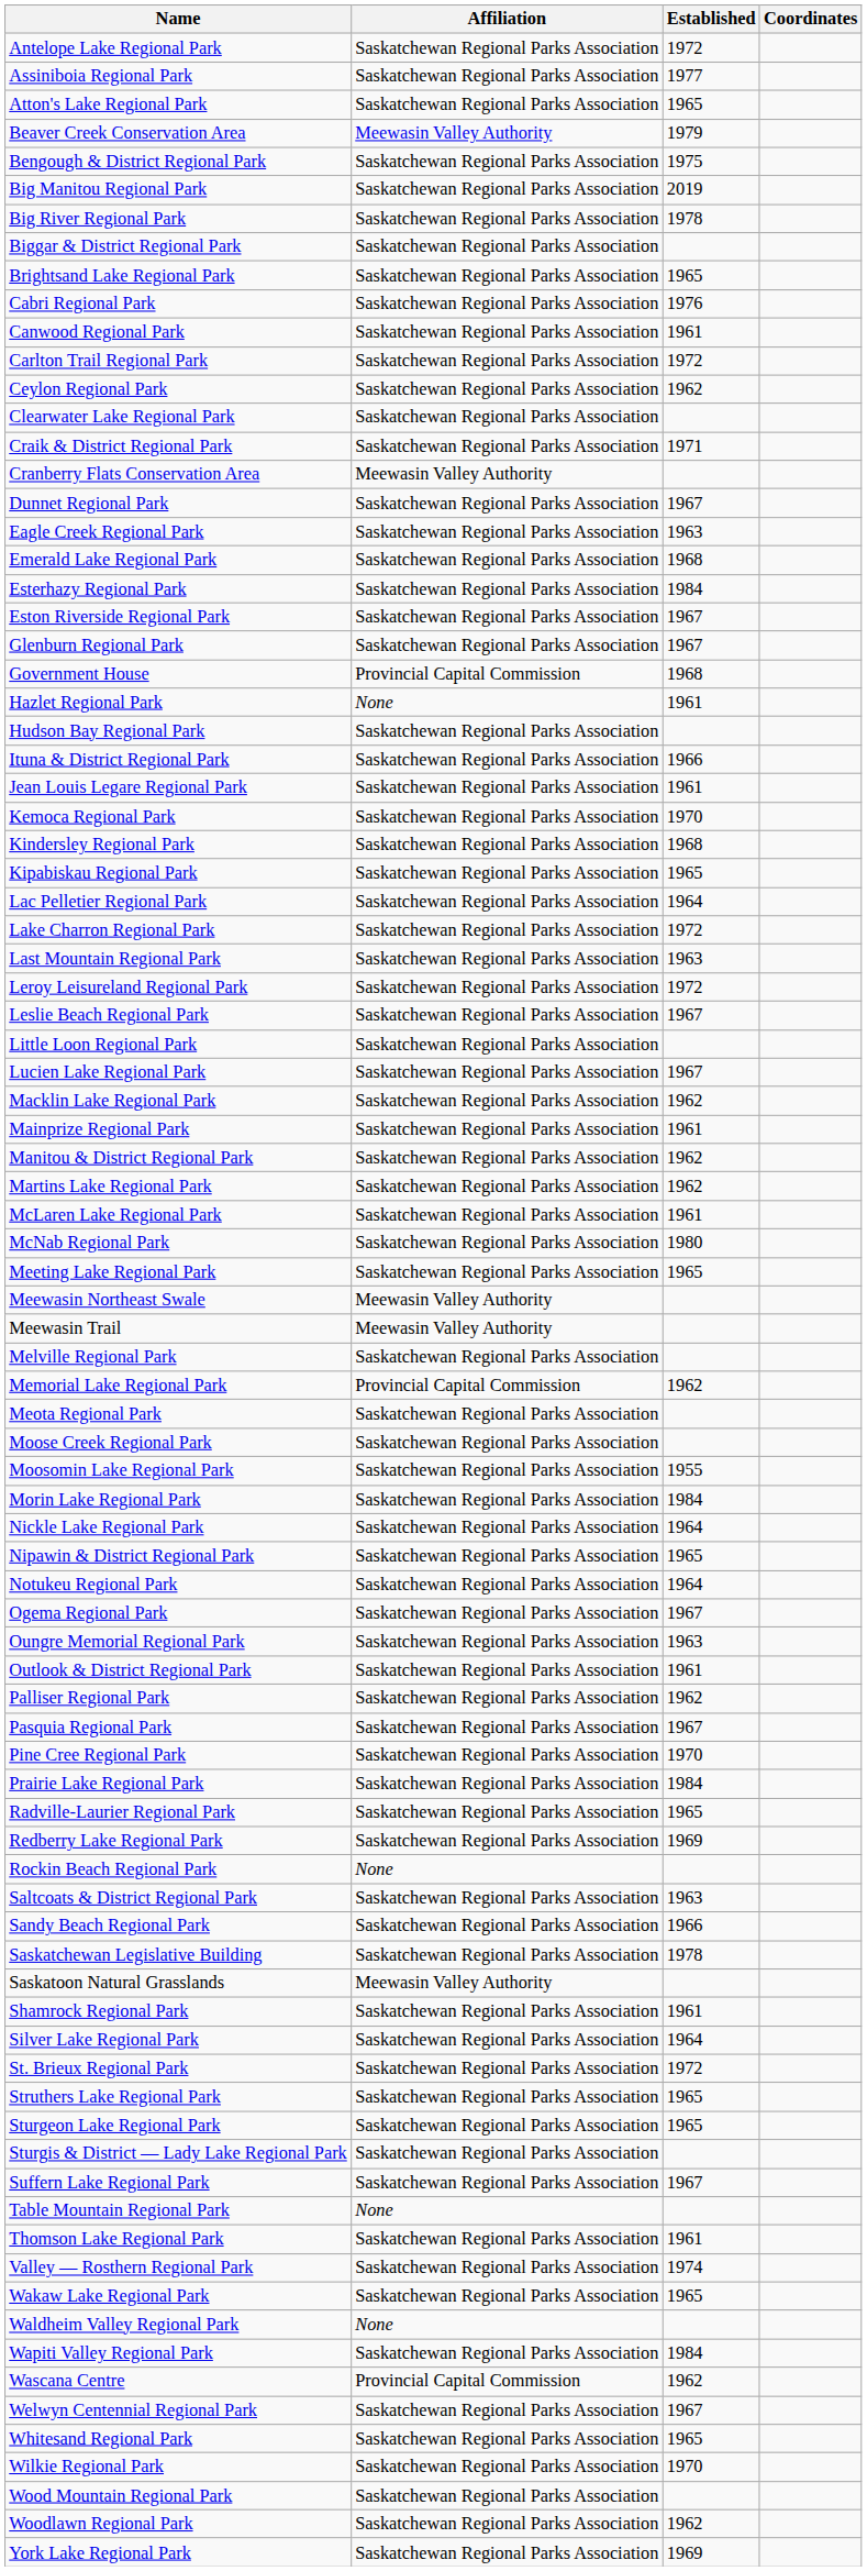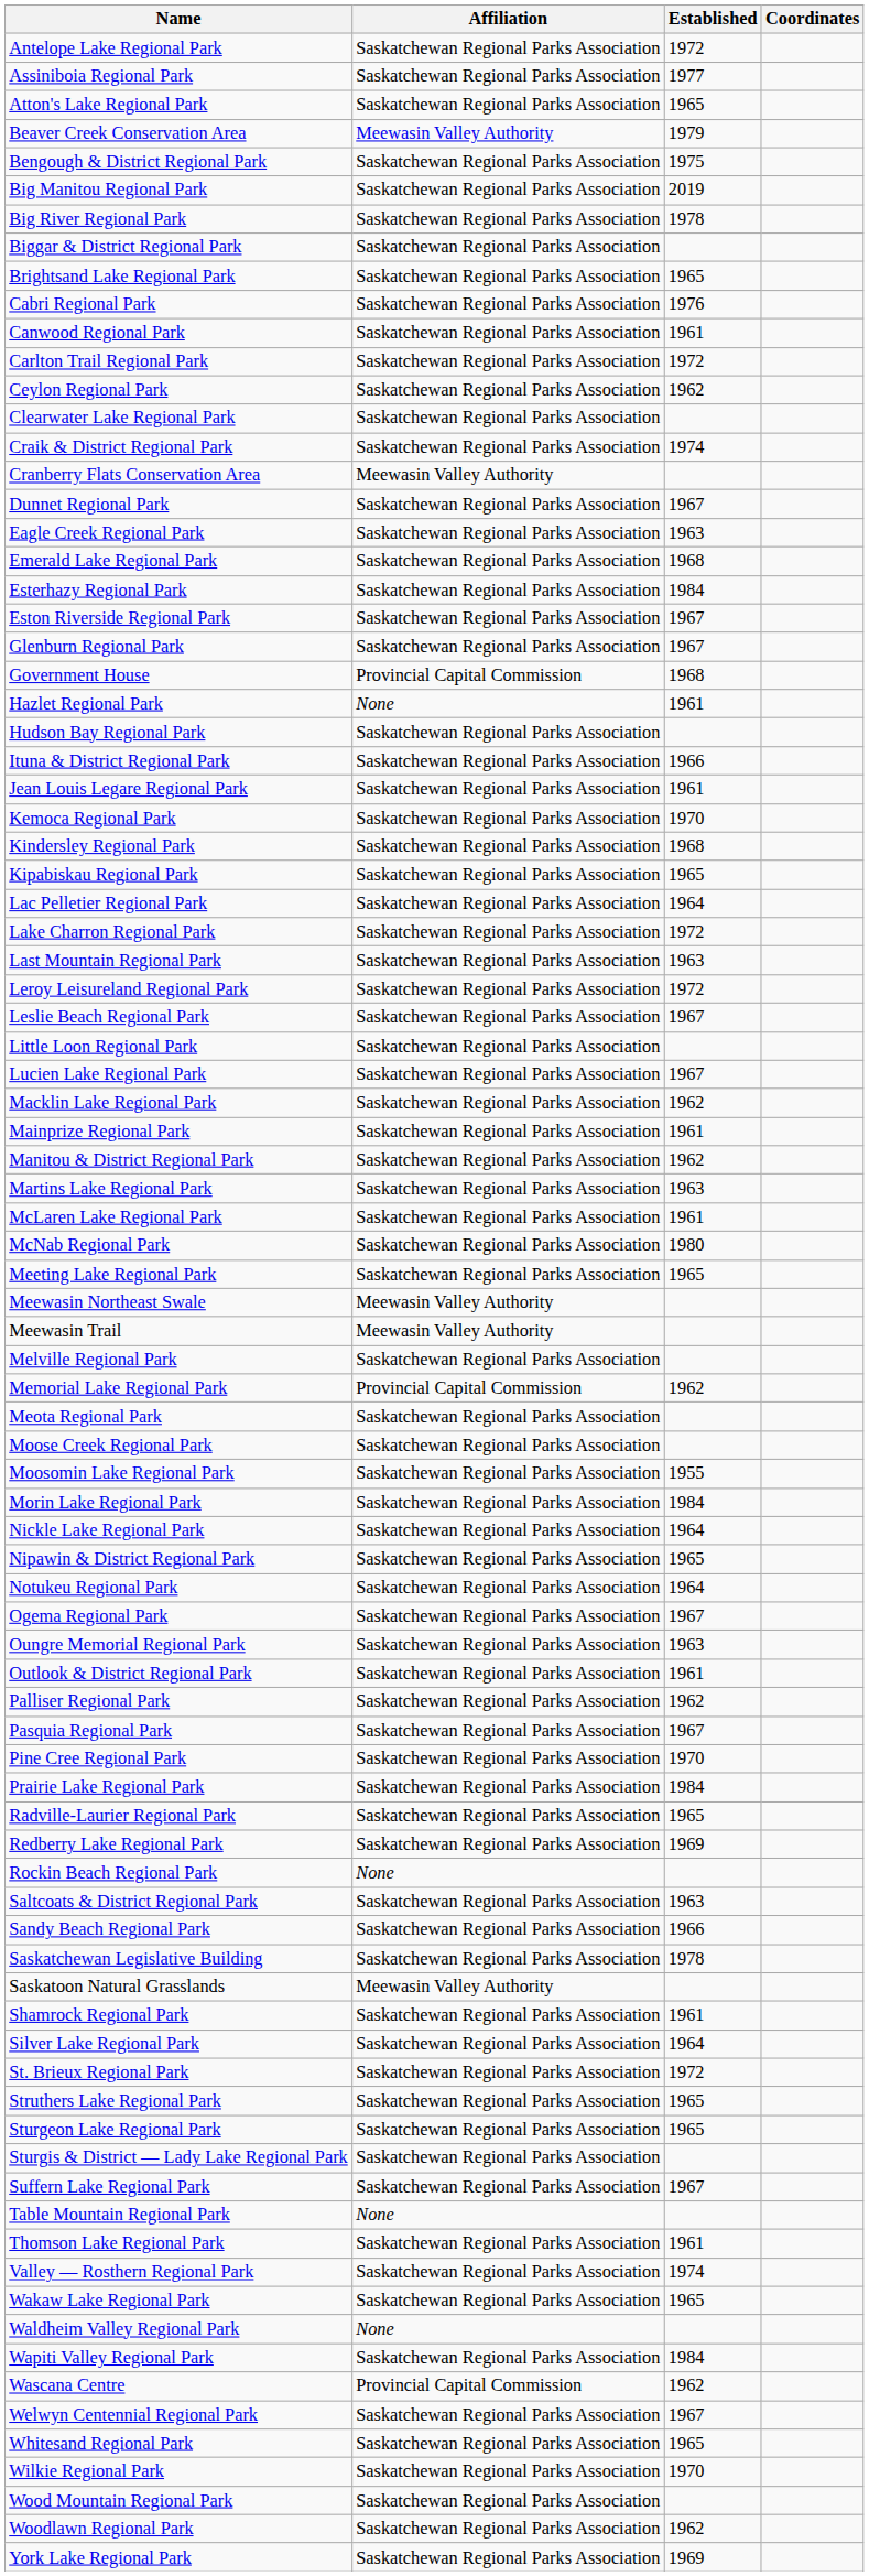 <table class="wikitable">
 <tr>
 <th>Name</th>
 <th>Affiliation</th>
 <th>Established</th>
 <th>Coordinates</th>
 </tr>
 <tr>
 <td><a href='#'>Antelope Lake Regional Park</a></td>
 <td>Saskatchewan Regional Parks Association</td>
 <td>1972</td>
 <td></td>
 </tr>
 <tr>
 <td><a href='#'>Assiniboia Regional Park</a></td>
 <td>Saskatchewan Regional Parks Association</td>
 <td>1977</td>
 <td></td>
 </tr>
 <tr>
 <td><a href='#'>Atton's Lake Regional Park</a></td>
 <td>Saskatchewan Regional Parks Association</td>
 <td>1965</td>
 <td></td>
 </tr>
 <tr>
 <td><a href='#'>Beaver Creek Conservation Area</a></td>
 <td><a href='#'>Meewasin Valley Authority</a></td>
 <td>1979</td>
 <td></td>
 </tr>
 <tr>
 <td><a href='#'>Bengough & District Regional Park</a></td>
 <td>Saskatchewan Regional Parks Association</td>
 <td>1975</td>
 <td></td>
 </tr>
 <tr>
 <td><a href='#'>Big Manitou Regional Park</a></td>
 <td>Saskatchewan Regional Parks Association</td>
 <td>2019</td>
 <td></td>
 </tr>
 <tr>
 <td><a href='#'>Big River Regional Park</a></td>
 <td>Saskatchewan Regional Parks Association</td>
 <td>1978</td>
 <td></td>
 </tr>
 <tr>
 <td><a href='#'>Biggar & District Regional Park</a></td>
 <td>Saskatchewan Regional Parks Association</td>
 <td></td>
 <td></td>
 </tr>
 <tr>
 <td><a href='#'>Brightsand Lake Regional Park</a></td>
 <td>Saskatchewan Regional Parks Association</td>
 <td>1965</td>
 <td></td>
 </tr>
 <tr>
 <td><a href='#'>Cabri Regional Park</a></td>
 <td>Saskatchewan Regional Parks Association</td>
 <td>1976</td>
 <td></td>
 </tr>
 <tr>
 <td><a href='#'>Canwood Regional Park</a></td>
 <td>Saskatchewan Regional Parks Association</td>
 <td>1961</td>
 <td></td>
 </tr>
 <tr>
 <td><a href='#'>Carlton Trail Regional Park</a></td>
 <td>Saskatchewan Regional Parks Association</td>
 <td>1972</td>
 <td></td>
 </tr>
 <tr>
 <td><a href='#'>Ceylon Regional Park</a></td>
 <td>Saskatchewan Regional Parks Association</td>
 <td>1962</td>
 <td></td>
 </tr>
 <tr>
 <td><a href='#'>Clearwater Lake Regional Park</a></td>
 <td>Saskatchewan Regional Parks Association</td>
 <td></td>
 <td></td>
 </tr>
 <tr>
 <td><a href='#'>Craik & District Regional Park</a></td>
 <td>Saskatchewan Regional Parks Association</td>
-<td>1971</td>
+<td>1974</td>
 <td></td>
 </tr>
 <tr>
 <td><a href='#'>Cranberry Flats Conservation Area</a></td>
 <td>Meewasin Valley Authority</td>
 <td></td>
 <td></td>
 </tr>
 <tr>
 <td><a href='#'>Dunnet Regional Park</a></td>
 <td>Saskatchewan Regional Parks Association</td>
 <td>1967</td>
 <td></td>
 </tr>
 <tr>
 <td><a href='#'>Eagle Creek Regional Park</a></td>
 <td>Saskatchewan Regional Parks Association</td>
 <td>1963</td>
 <td></td>
 </tr>
 <tr>
 <td><a href='#'>Emerald Lake Regional Park</a></td>
 <td>Saskatchewan Regional Parks Association</td>
 <td>1968</td>
 <td></td>
 </tr>
 <tr>
 <td><a href='#'>Esterhazy Regional Park</a></td>
 <td>Saskatchewan Regional Parks Association</td>
 <td>1984</td>
 <td></td>
 </tr>
 <tr>
 <td><a href='#'>Eston Riverside Regional Park</a></td>
 <td>Saskatchewan Regional Parks Association</td>
 <td>1967</td>
 <td></td>
 </tr>
 <tr>
 <td><a href='#'>Glenburn Regional Park</a></td>
 <td>Saskatchewan Regional Parks Association</td>
 <td>1967</td>
 <td></td>
 </tr>
 <tr>
 <td><a href='#'>Government House</a></td>
 <td>Provincial Capital Commission</td>
 <td>1968</td>
 <td></td>
 </tr>
 <tr>
 <td><a href='#'>Hazlet Regional Park</a></td>
 <td><em>None</em></td>
 <td>1961</td>
 <td></td>
 </tr>
 <tr>
 <td><a href='#'>Hudson Bay Regional Park</a></td>
 <td>Saskatchewan Regional Parks Association</td>
 <td></td>
 <td></td>
 </tr>
 <tr>
 <td><a href='#'>Ituna & District Regional Park</a></td>
 <td>Saskatchewan Regional Parks Association</td>
 <td>1966</td>
 <td></td>
 </tr>
 <tr>
 <td><a href='#'>Jean Louis Legare Regional Park</a></td>
 <td>Saskatchewan Regional Parks Association</td>
 <td>1961</td>
 <td></td>
 </tr>
 <tr>
 <td><a href='#'>Kemoca Regional Park</a></td>
 <td>Saskatchewan Regional Parks Association</td>
 <td>1970</td>
 <td></td>
 </tr>
 <tr>
 <td><a href='#'>Kindersley Regional Park</a></td>
 <td>Saskatchewan Regional Parks Association</td>
 <td>1968</td>
 <td></td>
 </tr>
 <tr>
 <td><a href='#'>Kipabiskau Regional Park</a></td>
 <td>Saskatchewan Regional Parks Association</td>
 <td>1965</td>
 <td></td>
 </tr>
 <tr>
 <td><a href='#'>Lac Pelletier Regional Park</a></td>
 <td>Saskatchewan Regional Parks Association</td>
 <td>1964</td>
 <td></td>
 </tr>
 <tr>
 <td><a href='#'>Lake Charron Regional Park</a></td>
 <td>Saskatchewan Regional Parks Association</td>
 <td>1972</td>
 <td></td>
 </tr>
 <tr>
 <td><a href='#'>Last Mountain Regional Park</a></td>
 <td>Saskatchewan Regional Parks Association</td>
 <td>1963</td>
 <td></td>
 </tr>
 <tr>
 <td><a href='#'>Leroy Leisureland Regional Park</a></td>
 <td>Saskatchewan Regional Parks Association</td>
 <td>1972</td>
 <td></td>
 </tr>
 <tr>
 <td><a href='#'>Leslie Beach Regional Park</a></td>
 <td>Saskatchewan Regional Parks Association</td>
 <td>1967</td>
 <td></td>
 </tr>
 <tr>
 <td><a href='#'>Little Loon Regional Park</a></td>
 <td>Saskatchewan Regional Parks Association</td>
 <td></td>
 <td></td>
 </tr>
 <tr>
 <td><a href='#'>Lucien Lake Regional Park</a></td>
 <td>Saskatchewan Regional Parks Association</td>
 <td>1967</td>
 <td></td>
 </tr>
 <tr>
 <td><a href='#'>Macklin Lake Regional Park</a></td>
 <td>Saskatchewan Regional Parks Association</td>
 <td>1962</td>
 <td></td>
 </tr>
 <tr>
 <td><a href='#'>Mainprize Regional Park</a></td>
 <td>Saskatchewan Regional Parks Association</td>
 <td>1961</td>
 <td></td>
 </tr>
 <tr>
 <td><a href='#'>Manitou & District Regional Park</a></td>
 <td>Saskatchewan Regional Parks Association</td>
 <td>1962</td>
 <td></td>
 </tr>
 <tr>
 <td><a href='#'>Martins Lake Regional Park</a></td>
 <td>Saskatchewan Regional Parks Association</td>
-<td>1962</td>
+<td>1963</td>
 <td></td>
 </tr>
 <tr>
 <td><a href='#'>McLaren Lake Regional Park</a></td>
 <td>Saskatchewan Regional Parks Association</td>
 <td>1961</td>
 <td></td>
 </tr>
 <tr>
 <td><a href='#'>McNab Regional Park</a></td>
 <td>Saskatchewan Regional Parks Association</td>
 <td>1980</td>
 <td></td>
 </tr>
 <tr>
 <td><a href='#'>Meeting Lake Regional Park</a></td>
 <td>Saskatchewan Regional Parks Association</td>
 <td>1965</td>
 <td></td>
 </tr>
 <tr>
 <td><a href='#'>Meewasin Northeast Swale</a></td>
 <td>Meewasin Valley Authority</td>
 <td></td>
 <td></td>
 </tr>
 <tr>
 <td>Meewasin Trail</td>
 <td>Meewasin Valley Authority</td>
 <td></td>
 <td></td>
 </tr>
 <tr>
 <td><a href='#'>Melville Regional Park</a></td>
 <td>Saskatchewan Regional Parks Association</td>
 <td></td>
 <td></td>
 </tr>
 <tr>
 <td><a href='#'>Memorial Lake Regional Park</a></td>
 <td>Provincial Capital Commission</td>
 <td>1962</td>
 <td></td>
 </tr>
 <tr>
 <td><a href='#'>Meota Regional Park</a></td>
 <td>Saskatchewan Regional Parks Association</td>
 <td></td>
 <td></td>
 </tr>
 <tr>
 <td><a href='#'>Moose Creek Regional Park</a></td>
 <td>Saskatchewan Regional Parks Association</td>
 <td></td>
 <td></td>
 </tr>
 <tr>
 <td><a href='#'>Moosomin Lake Regional Park</a></td>
 <td>Saskatchewan Regional Parks Association</td>
 <td>1955</td>
 <td></td>
 </tr>
 <tr>
 <td><a href='#'>Morin Lake Regional Park</a></td>
 <td>Saskatchewan Regional Parks Association</td>
 <td>1984</td>
 <td></td>
 </tr>
 <tr>
 <td><a href='#'>Nickle Lake Regional Park</a></td>
 <td>Saskatchewan Regional Parks Association</td>
 <td>1964</td>
 <td></td>
 </tr>
 <tr>
 <td><a href='#'>Nipawin & District Regional Park</a></td>
 <td>Saskatchewan Regional Parks Association</td>
 <td>1965</td>
 <td></td>
 </tr>
 <tr>
 <td><a href='#'>Notukeu Regional Park</a></td>
 <td>Saskatchewan Regional Parks Association</td>
 <td>1964</td>
 <td></td>
 </tr>
 <tr>
 <td><a href='#'>Ogema Regional Park</a></td>
 <td>Saskatchewan Regional Parks Association</td>
 <td>1967</td>
 <td></td>
 </tr>
 <tr>
 <td><a href='#'>Oungre Memorial Regional Park</a></td>
 <td>Saskatchewan Regional Parks Association</td>
 <td>1963</td>
 <td></td>
 </tr>
 <tr>
 <td><a href='#'>Outlook & District Regional Park</a></td>
 <td>Saskatchewan Regional Parks Association</td>
 <td>1961</td>
 <td></td>
 </tr>
 <tr>
 <td><a href='#'>Palliser Regional Park</a></td>
 <td>Saskatchewan Regional Parks Association</td>
 <td>1962</td>
 <td></td>
 </tr>
 <tr>
 <td><a href='#'>Pasquia Regional Park</a></td>
 <td>Saskatchewan Regional Parks Association</td>
 <td>1967</td>
 <td></td>
 </tr>
 <tr>
 <td><a href='#'>Pine Cree Regional Park</a></td>
 <td>Saskatchewan Regional Parks Association</td>
 <td>1970</td>
 <td></td>
 </tr>
 <tr>
 <td><a href='#'>Prairie Lake Regional Park</a></td>
 <td>Saskatchewan Regional Parks Association</td>
 <td>1984</td>
 <td></td>
 </tr>
 <tr>
 <td><a href='#'>Radville-Laurier Regional Park</a></td>
 <td>Saskatchewan Regional Parks Association</td>
 <td>1965</td>
 <td></td>
 </tr>
 <tr>
 <td><a href='#'>Redberry Lake Regional Park</a></td>
 <td>Saskatchewan Regional Parks Association</td>
 <td>1969</td>
 <td></td>
 </tr>
 <tr>
 <td><a href='#'>Rockin Beach Regional Park</a></td>
 <td><em>None</em></td>
 <td></td>
 <td></td>
 </tr>
 <tr>
 <td><a href='#'>Saltcoats & District Regional Park</a></td>
 <td>Saskatchewan Regional Parks Association</td>
 <td>1963</td>
 <td></td>
 </tr>
 <tr>
 <td><a href='#'>Sandy Beach Regional Park</a></td>
 <td>Saskatchewan Regional Parks Association</td>
 <td>1966</td>
 <td></td>
 </tr>
 <tr>
 <td><a href='#'>Saskatchewan Legislative Building</a></td>
 <td>Saskatchewan Regional Parks Association</td>
 <td>1978</td>
 <td></td>
 </tr>
 <tr>
 <td>Saskatoon Natural Grasslands</td>
 <td>Meewasin Valley Authority</td>
 <td></td>
 <td></td>
 </tr>
 <tr>
 <td><a href='#'>Shamrock Regional Park</a></td>
 <td>Saskatchewan Regional Parks Association</td>
 <td>1961</td>
 <td></td>
 </tr>
 <tr>
 <td><a href='#'>Silver Lake Regional Park</a></td>
 <td>Saskatchewan Regional Parks Association</td>
 <td>1964</td>
 <td></td>
 </tr>
 <tr>
 <td><a href='#'>St. Brieux Regional Park</a></td>
 <td>Saskatchewan Regional Parks Association</td>
 <td>1972</td>
 <td></td>
 </tr>
 <tr>
 <td><a href='#'>Struthers Lake Regional Park</a></td>
 <td>Saskatchewan Regional Parks Association</td>
 <td>1965</td>
 <td></td>
 </tr>
 <tr>
 <td><a href='#'>Sturgeon Lake Regional Park</a></td>
 <td>Saskatchewan Regional Parks Association</td>
 <td>1965</td>
 <td></td>
 </tr>
 <tr>
 <td><a href='#'>Sturgis & District — Lady Lake Regional Park</a></td>
 <td>Saskatchewan Regional Parks Association</td>
 <td></td>
 <td></td>
 </tr>
 <tr>
 <td><a href='#'>Suffern Lake Regional Park</a></td>
 <td>Saskatchewan Regional Parks Association</td>
 <td>1967</td>
 <td></td>
 </tr>
 <tr>
 <td><a href='#'>Table Mountain Regional Park</a></td>
 <td><em>None</em></td>
 <td></td>
 <td></td>
 </tr>
 <tr>
 <td><a href='#'>Thomson Lake Regional Park</a></td>
 <td>Saskatchewan Regional Parks Association</td>
 <td>1961</td>
 <td></td>
 </tr>
 <tr>
 <td><a href='#'>Valley — Rosthern Regional Park</a></td>
 <td>Saskatchewan Regional Parks Association</td>
 <td>1974</td>
 <td></td>
 </tr>
 <tr>
 <td><a href='#'>Wakaw Lake Regional Park</a></td>
 <td>Saskatchewan Regional Parks Association</td>
 <td>1965</td>
 <td></td>
 </tr>
 <tr>
 <td><a href='#'>Waldheim Valley Regional Park</a></td>
 <td><em>None</em></td>
 <td></td>
 <td></td>
 </tr>
 <tr>
 <td><a href='#'>Wapiti Valley Regional Park</a></td>
 <td>Saskatchewan Regional Parks Association</td>
 <td>1984</td>
 <td></td>
 </tr>
 <tr>
 <td><a href='#'>Wascana Centre</a></td>
 <td>Provincial Capital Commission</td>
 <td>1962</td>
 <td></td>
 </tr>
 <tr>
 <td><a href='#'>Welwyn Centennial Regional Park</a></td>
 <td>Saskatchewan Regional Parks Association</td>
 <td>1967</td>
 <td></td>
 </tr>
 <tr>
 <td><a href='#'>Whitesand Regional Park</a></td>
 <td>Saskatchewan Regional Parks Association</td>
 <td>1965</td>
 <td></td>
 </tr>
 <tr>
 <td><a href='#'>Wilkie Regional Park</a></td>
 <td>Saskatchewan Regional Parks Association</td>
 <td>1970</td>
 <td></td>
 </tr>
 <tr>
 <td><a href='#'>Wood Mountain Regional Park</a></td>
 <td>Saskatchewan Regional Parks Association</td>
 <td></td>
 <td></td>
 </tr>
 <tr>
 <td><a href='#'>Woodlawn Regional Park</a></td>
 <td>Saskatchewan Regional Parks Association</td>
 <td>1962</td>
 <td></td>
 </tr>
 <tr>
 <td><a href='#'>York Lake Regional Park</a></td>
 <td>Saskatchewan Regional Parks Association</td>
 <td>1969</td>
 <td></td>
 </tr>
 </table>
